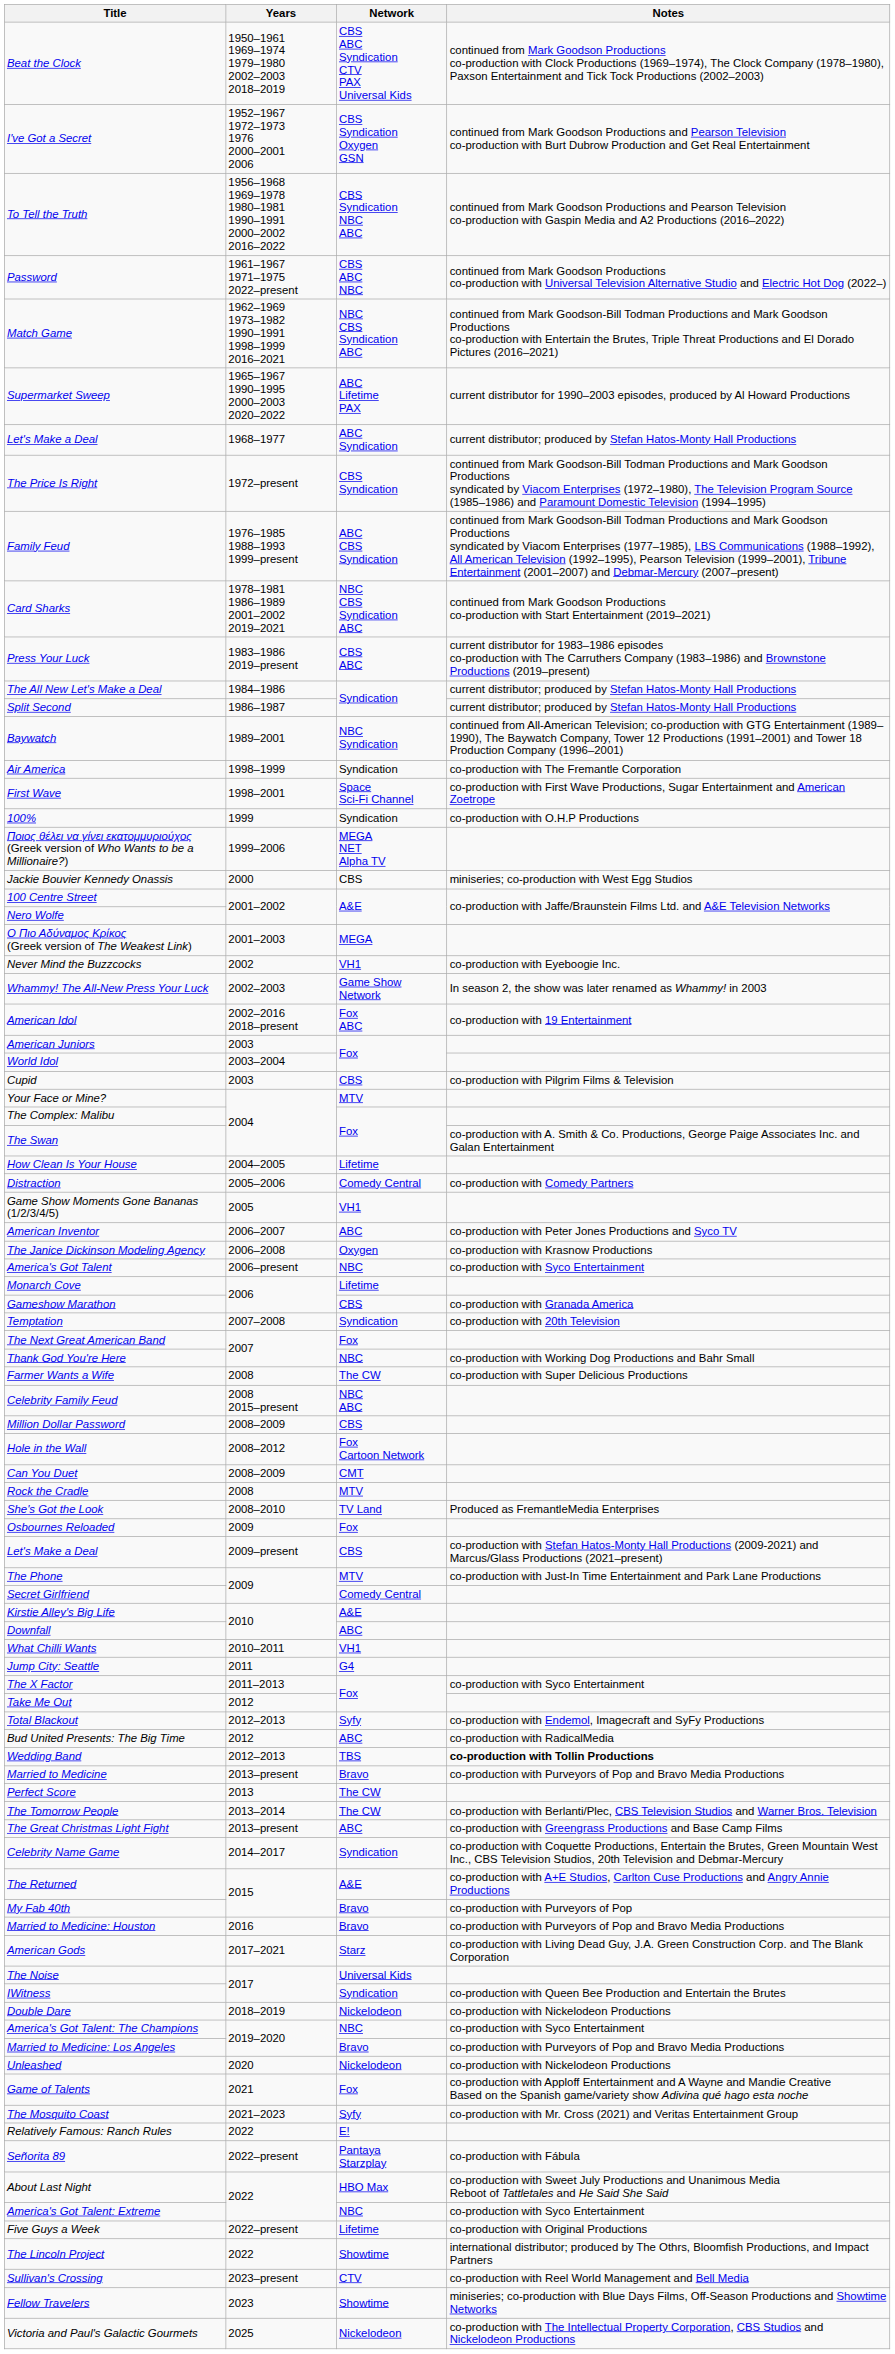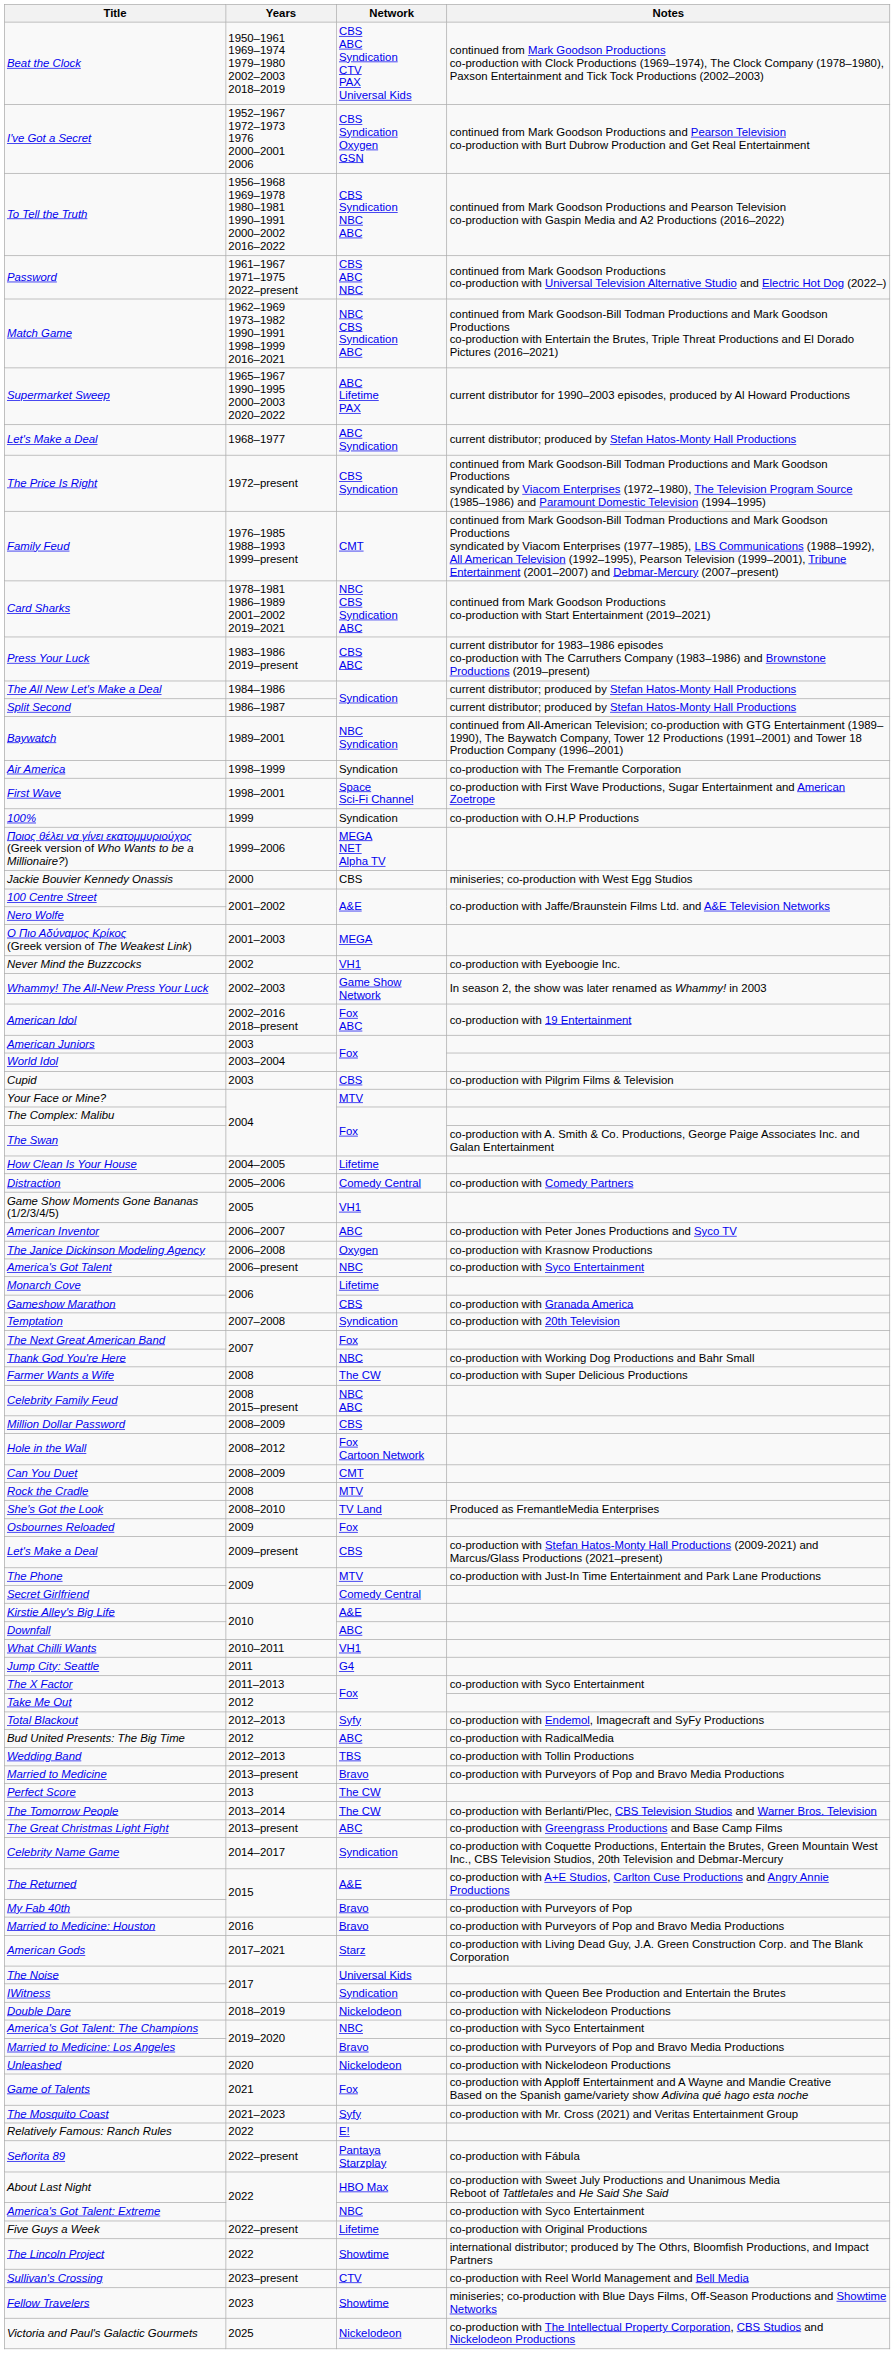 <table class="wikitable sortable" style="width: auto; style="width:80%;" table-layout: fixed;" |>
 <tr>
 <th style="width:20%;">Title</th>
 <th style="width:10%;">Years</th>
 <th style="width:10%;">Network</th>
 <th style="width:40%;" class="unsortable">Notes</th>
 </tr>
 <tr>
 <td><em><a href='#'>Beat the Clock</a></em></td>
 <td>1950–1961<br>1969–1974<br>1979–1980<br>2002–2003<br>2018–2019</td>
 <td><a href='#'>CBS</a><br><a href='#'>ABC</a><br><a href='#'>Syndication</a><br><a href='#'>CTV</a><br><a href='#'>PAX</a><br><a href='#'>Universal Kids</a></td>
 <td>continued from <a href='#'>Mark Goodson Productions</a><br>co-production with Clock Productions (1969–1974), The Clock Company (1978–1980), Paxson Entertainment and Tick Tock Productions (2002–2003)</td>
 </tr>
 <tr>
 <td><em><a href='#'>I've Got a Secret</a></em></td>
 <td>1952–1967<br>1972–1973<br>1976<br>2000–2001<br>2006</td>
 <td><a href='#'>CBS</a><br><a href='#'>Syndication</a><br><a href='#'>Oxygen</a><br><a href='#'>GSN</a></td>
 <td>continued from Mark Goodson Productions and <a href='#'>Pearson Television</a><br>co-production with Burt Dubrow Production and Get Real Entertainment</td>
 </tr>
 <tr>
 <td><em><a href='#'>To Tell the Truth</a></em></td>
 <td>1956–1968<br>1969–1978<br>1980–1981<br>1990–1991<br>2000–2002<br>2016–2022</td>
 <td><a href='#'>CBS</a><br><a href='#'>Syndication</a><br><a href='#'>NBC</a><br><a href='#'>ABC</a></td>
 <td>continued from Mark Goodson Productions and Pearson Television<br>co-production with Gaspin Media and A2 Productions (2016–2022)</td>
 </tr>
 <tr>
 <td><em><a href='#'>Password</a></em></td>
 <td>1961–1967<br>1971–1975<br>2022–present</td>
 <td><a href='#'>CBS</a><br><a href='#'>ABC</a><br><a href='#'>NBC</a></td>
 <td>continued from Mark Goodson Productions<br>co-production with <a href='#'>Universal Television Alternative Studio</a> and <a href='#'>Electric Hot Dog</a> (2022–)</td>
 </tr>
 <tr>
 <td><em><a href='#'>Match Game</a></em></td>
 <td>1962–1969<br>1973–1982<br>1990–1991<br>1998–1999<br>2016–2021</td>
 <td><a href='#'>NBC</a><br><a href='#'>CBS</a><br><a href='#'>Syndication</a><br><a href='#'>ABC</a></td>
 <td>continued from Mark Goodson-Bill Todman Productions and Mark Goodson Productions<br>co-production with Entertain the Brutes, Triple Threat Productions and El Dorado Pictures (2016–2021)</td>
 </tr>
 <tr>
 <td><em><a href='#'>Supermarket Sweep</a></em></td>
 <td>1965–1967<br>1990–1995<br>2000–2003<br>2020–2022</td>
 <td><a href='#'>ABC</a><br><a href='#'>Lifetime</a><br><a href='#'>PAX</a></td>
 <td>current distributor for 1990–2003 episodes, produced by Al Howard Productions</td>
 </tr>
 <tr>
 <td><em><a href='#'>Let's Make a Deal</a></em></td>
 <td>1968–1977</td>
 <td><a href='#'>ABC</a><br><a href='#'>Syndication</a></td>
 <td>current distributor; produced by <a href='#'>Stefan Hatos-Monty Hall Productions</a></td>
 </tr>
 <tr>
 <td><em><a href='#'>The Price Is Right</a></em></td>
 <td>1972–present</td>
 <td><a href='#'>CBS</a><br><a href='#'>Syndication</a></td>
 <td>continued from Mark Goodson-Bill Todman Productions and Mark Goodson Productions<br>syndicated by <a href='#'>Viacom Enterprises</a> (1972–1980), <a href='#'>The Television Program Source</a> (1985–1986) and <a href='#'>Paramount Domestic Television</a> (1994–1995)</td>
 </tr>
 <tr>
 <td><em><a href='#'>Family Feud</a></em></td>
 <td>1976–1985<br>1988–1993<br>1999–present</td>
-<td><a href='#'>ABC</a><br><a href='#'>CBS</a><br><a href='#'>Syndication</a></td>
+<td><a href='#'>CMT</a></td>
 <td>continued from Mark Goodson-Bill Todman Productions and Mark Goodson Productions<br>syndicated by Viacom Enterprises (1977–1985), <a href='#'>LBS Communications</a> (1988–1992), <a href='#'>All American Television</a> (1992–1995), Pearson Television (1999–2001), <a href='#'>Tribune Entertainment</a> (2001–2007) and <a href='#'>Debmar-Mercury</a> (2007–present)</td>
 </tr>
 <tr>
 <td><em><a href='#'>Card Sharks</a></em></td>
 <td>1978–1981<br>1986–1989<br>2001–2002<br>2019–2021</td>
 <td><a href='#'>NBC</a><br><a href='#'>CBS</a><br><a href='#'>Syndication</a><br><a href='#'>ABC</a></td>
 <td>continued from Mark Goodson Productions<br>co-production with Start Entertainment (2019–2021)</td>
 </tr>
 <tr>
 <td><em><a href='#'>Press Your Luck</a></em></td>
 <td>1983–1986<br>2019–present</td>
 <td><a href='#'>CBS</a><br><a href='#'>ABC</a></td>
 <td>current distributor for 1983–1986 episodes<br>co-production with The Carruthers Company (1983–1986) and <a href='#'>Brownstone Productions</a> (2019–present)</td>
 </tr>
 <tr>
 <td><em><a href='#'>The All New Let's Make a Deal</a></em></td>
 <td>1984–1986</td>
 <td rowspan="2"><a href='#'>Syndication</a></td>
 <td>current distributor; produced by <a href='#'>Stefan Hatos-Monty Hall Productions</a></td>
 </tr>
 <tr>
 <td><em><a href='#'>Split Second</a></em></td>
 <td>1986–1987</td>
 <td>current distributor; produced by <a href='#'>Stefan Hatos-Monty Hall Productions</a></td>
 </tr>
 <tr>
 <td><em><a href='#'>Baywatch</a></em></td>
 <td>1989–2001</td>
 <td><a href='#'>NBC</a><br><a href='#'>Syndication</a></td>
 <td>continued from All-American Television; co-production with GTG Entertainment (1989–1990), The Baywatch Company, Tower 12 Productions (1991–2001) and Tower 18 Production Company (1996–2001)</td>
 </tr>
 <tr>
 <td><em><a href='#'>Air America</a></em></td>
 <td>1998–1999</td>
 <td>Syndication</td>
 <td>co-production with The Fremantle Corporation</td>
 </tr>
 <tr>
 <td><em><a href='#'>First Wave</a></em></td>
 <td>1998–2001</td>
 <td><a href='#'>Space</a><br><a href='#'>Sci-Fi Channel</a></td>
 <td>co-production with First Wave Productions, Sugar Entertainment and <a href='#'>American Zoetrope</a></td>
 </tr>
 <tr>
 <td><em><a href='#'>100%</a></em></td>
 <td>1999</td>
 <td>Syndication</td>
 <td>co-production with O.H.P Productions</td>
 </tr>
 <tr>
 <td><em><a href='#'>Ποιος θέλει να γίνει εκατομμυριούχος</a></em><br> (Greek version of <em>Who Wants to be a Millionaire?</em>)</td>
 <td>1999–2006</td>
 <td><a href='#'>MEGA</a><br><a href='#'>NET</a><br><a href='#'>Alpha TV</a></td>
 <td></td>
 </tr>
 <tr>
 <td><em>Jackie Bouvier Kennedy Onassis</em></td>
 <td>2000</td>
 <td>CBS</td>
 <td>miniseries; co-production with West Egg Studios</td>
 </tr>
 <tr>
 <td><em><a href='#'>100 Centre Street</a></em></td>
 <td rowspan=2>2001–2002</td>
 <td rowspan=2><a href='#'>A&E</a></td>
 <td rowspan=2>co-production with Jaffe/Braunstein Films Ltd. and <a href='#'>A&E Television Networks</a></td>
 </tr>
 <tr>
 <td><em><a href='#'>Nero Wolfe</a></em></td>
 </tr>
 <tr>
 <td><em><a href='#'>Ο Πιο Αδύναμος Κρίκος</a></em><br>(Greek version of <em>The Weakest Link</em>)</td>
 <td>2001–2003</td>
 <td><a href='#'>MEGA</a></td>
 <td></td>
 </tr>
 <tr>
 <td><em>Never Mind the Buzzcocks</em></td>
 <td>2002</td>
 <td><a href='#'>VH1</a></td>
 <td>co-production with Eyeboogie Inc.</td>
 </tr>
 <tr>
 <td><em><a href='#'>Whammy! The All-New Press Your Luck</a></em></td>
 <td>2002–2003</td>
 <td><a href='#'>Game Show Network</a></td>
 <td>In season 2, the show was later renamed as <em>Whammy!</em> in 2003</td>
 </tr>
 <tr>
 <td><em><a href='#'>American Idol</a></em></td>
 <td>2002–2016<br>2018–present</td>
 <td><a href='#'>Fox</a><br><a href='#'>ABC</a></td>
 <td>co-production with <a href='#'>19 Entertainment</a></td>
 </tr>
 <tr>
 <td><em><a href='#'>American Juniors</a></em></td>
 <td>2003</td>
 <td rowspan="2"><a href='#'>Fox</a></td>
 <td></td>
 </tr>
 <tr>
 <td><em><a href='#'>World Idol</a></em></td>
 <td>2003–2004</td>
 <td></td>
 </tr>
 <tr>
 <td><em>Cupid</em></td>
 <td>2003</td>
 <td><a href='#'>CBS</a></td>
 <td>co-production with Pilgrim Films & Television</td>
 </tr>
 <tr>
 <td><em>Your Face or Mine?</em></td>
 <td rowspan="3">2004</td>
 <td><a href='#'>MTV</a></td>
 <td></td>
 </tr>
 <tr>
 <td><em>The Complex: Malibu</em></td>
 <td rowspan="2"><a href='#'>Fox</a></td>
 <td></td>
 </tr>
 <tr>
 <td><em><a href='#'>The Swan</a></em></td>
 <td>co-production with A. Smith & Co. Productions, George Paige Associates Inc. and Galan Entertainment</td>
 </tr>
 <tr>
 <td><em><a href='#'>How Clean Is Your House</a></em></td>
 <td>2004–2005</td>
 <td><a href='#'>Lifetime</a></td>
 <td></td>
 </tr>
 <tr>
 <td><em><a href='#'>Distraction</a></em></td>
 <td>2005–2006</td>
 <td><a href='#'>Comedy Central</a></td>
 <td>co-production with <a href='#'>Comedy Partners</a></td>
 </tr>
 <tr>
 <td><em>Game Show Moments Gone Bananas</em> (1/2/3/4/5)</td>
 <td>2005</td>
 <td><a href='#'>VH1</a></td>
 <td></td>
 </tr>
 <tr>
 <td><em><a href='#'>American Inventor</a></em></td>
 <td>2006–2007</td>
 <td><a href='#'>ABC</a></td>
 <td>co-production with Peter Jones Productions and <a href='#'>Syco TV</a></td>
 </tr>
 <tr>
 <td><em><a href='#'>The Janice Dickinson Modeling Agency</a></em></td>
 <td>2006–2008</td>
 <td><a href='#'>Oxygen</a></td>
 <td>co-production with Krasnow Productions</td>
 </tr>
 <tr>
 <td><em><a href='#'>America's Got Talent</a></em></td>
 <td>2006–present</td>
 <td><a href='#'>NBC</a></td>
 <td>co-production with <a href='#'>Syco Entertainment</a></td>
 </tr>
 <tr>
 <td><em><a href='#'>Monarch Cove</a></em></td>
 <td rowspan="2">2006</td>
 <td><a href='#'>Lifetime</a></td>
 <td></td>
 </tr>
 <tr>
 <td><em><a href='#'>Gameshow Marathon</a></em></td>
 <td><a href='#'>CBS</a></td>
 <td>co-production with <a href='#'>Granada America</a></td>
 </tr>
 <tr>
 <td><em><a href='#'>Temptation</a></em></td>
 <td>2007–2008</td>
 <td><a href='#'>Syndication</a></td>
 <td>co-production with <a href='#'>20th Television</a></td>
 </tr>
 <tr>
 <td><em><a href='#'>The Next Great American Band</a></em></td>
 <td rowspan="2">2007</td>
 <td><a href='#'>Fox</a></td>
 <td></td>
 </tr>
 <tr>
 <td><em><a href='#'>Thank God You're Here</a></em></td>
 <td><a href='#'>NBC</a></td>
 <td>co-production with Working Dog Productions and Bahr Small</td>
 </tr>
 <tr>
 <td><em><a href='#'>Farmer Wants a Wife</a></em></td>
 <td>2008</td>
 <td><a href='#'>The CW</a></td>
 <td>co-production with Super Delicious Productions</td>
 </tr>
 <tr>
 <td><em><a href='#'>Celebrity Family Feud</a></em></td>
 <td>2008<br>2015–present</td>
 <td><a href='#'>NBC</a><br><a href='#'>ABC</a></td>
 <td></td>
 </tr>
 <tr>
 <td><em><a href='#'>Million Dollar Password</a></em></td>
 <td>2008–2009</td>
 <td><a href='#'>CBS</a></td>
 <td></td>
 </tr>
 <tr>
 <td><em><a href='#'>Hole in the Wall</a></em></td>
 <td>2008–2012</td>
 <td><a href='#'>Fox</a><br><a href='#'>Cartoon Network</a></td>
 <td></td>
 </tr>
 <tr>
 <td><em><a href='#'>Can You Duet</a></em></td>
 <td>2008–2009</td>
 <td><a href='#'>CMT</a></td>
 <td></td>
 </tr>
 <tr>
 <td><em><a href='#'>Rock the Cradle</a></em></td>
 <td>2008</td>
 <td><a href='#'>MTV</a></td>
 <td></td>
 </tr>
 <tr>
 <td><em><a href='#'>She's Got the Look</a></em></td>
 <td>2008–2010</td>
 <td><a href='#'>TV Land</a></td>
 <td>Produced as FremantleMedia Enterprises</td>
 </tr>
 <tr>
 <td><em><a href='#'>Osbournes Reloaded</a></em></td>
 <td>2009</td>
 <td><a href='#'>Fox</a></td>
 <td></td>
 </tr>
 <tr>
 <td><em><a href='#'>Let's Make a Deal</a></em></td>
 <td>2009–present</td>
 <td><a href='#'>CBS</a></td>
 <td>co-production with <a href='#'>Stefan Hatos-Monty Hall Productions</a> (2009-2021) and Marcus/Glass Productions (2021–present)</td>
 </tr>
 <tr>
 <td><em><a href='#'>The Phone</a></em></td>
 <td rowspan="2">2009</td>
 <td><a href='#'>MTV</a></td>
 <td>co-production with Just-In Time Entertainment and Park Lane Productions</td>
 </tr>
 <tr>
 <td><em><a href='#'>Secret Girlfriend</a></em></td>
 <td><a href='#'>Comedy Central</a></td>
 <td></td>
 </tr>
 <tr>
 <td><em><a href='#'>Kirstie Alley's Big Life</a></em></td>
 <td rowspan="2">2010</td>
 <td><a href='#'>A&E</a></td>
 <td></td>
 </tr>
 <tr>
 <td><em><a href='#'>Downfall</a></em></td>
 <td><a href='#'>ABC</a></td>
 <td></td>
 </tr>
 <tr>
 <td><em><a href='#'>What Chilli Wants</a></em></td>
 <td>2010–2011</td>
 <td><a href='#'>VH1</a></td>
 <td></td>
 </tr>
 <tr>
 <td><em><a href='#'>Jump City: Seattle</a></em></td>
 <td>2011</td>
 <td><a href='#'>G4</a></td>
 <td></td>
 </tr>
 <tr>
 <td><em><a href='#'>The X Factor</a></em></td>
 <td>2011–2013</td>
 <td rowspan="2"><a href='#'>Fox</a></td>
 <td>co-production with Syco Entertainment</td>
 </tr>
 <tr>
 <td><em><a href='#'>Take Me Out</a></em></td>
 <td>2012</td>
 <td></td>
 </tr>
 <tr>
 <td><em><a href='#'>Total Blackout</a></em></td>
 <td>2012–2013</td>
 <td><a href='#'>Syfy</a></td>
 <td>co-production with <a href='#'>Endemol</a>, Imagecraft and SyFy Productions</td>
 </tr>
 <tr>
 <td><em>Bud United Presents: The Big Time</em></td>
 <td>2012</td>
 <td><a href='#'>ABC</a></td>
 <td>co-production with RadicalMedia</td>
 </tr>
 <tr>
 <td><em><a href='#'>Wedding Band</a></em></td>
 <td>2012–2013</td>
 <td><a href='#'>TBS</a></td>
-<td><strong>co-production with Tollin Productions</strong></td>
+<td>co-production with Tollin Productions</td>
 </tr>
 <tr>
 <td><em><a href='#'>Married to Medicine</a></em></td>
 <td>2013–present</td>
 <td><a href='#'>Bravo</a></td>
 <td>co-production with Purveyors of Pop and Bravo Media Productions</td>
 </tr>
 <tr>
 <td><em><a href='#'>Perfect Score</a></em></td>
 <td>2013</td>
 <td><a href='#'>The CW</a></td>
 <td></td>
 </tr>
 <tr>
 <td><em><a href='#'>The Tomorrow People</a></em></td>
 <td>2013–2014</td>
 <td><a href='#'>The CW</a></td>
 <td>co-production with Berlanti/Plec, <a href='#'>CBS Television Studios</a> and <a href='#'>Warner Bros. Television</a></td>
 </tr>
 <tr>
 <td><em><a href='#'>The Great Christmas Light Fight</a></em></td>
 <td>2013–present</td>
 <td><a href='#'>ABC</a></td>
 <td>co-production with <a href='#'>Greengrass Productions</a> and Base Camp Films</td>
 </tr>
 <tr>
 <td><em><a href='#'>Celebrity Name Game</a></em></td>
 <td>2014–2017</td>
 <td><a href='#'>Syndication</a></td>
 <td>co-production with Coquette Productions, Entertain the Brutes, Green Mountain West Inc., CBS Television Studios, 20th Television and Debmar-Mercury</td>
 </tr>
 <tr>
 <td><em><a href='#'>The Returned</a></em></td>
 <td rowspan="2">2015</td>
 <td><a href='#'>A&E</a></td>
 <td>co-production with <a href='#'>A+E Studios</a>, <a href='#'>Carlton Cuse Productions</a> and <a href='#'>Angry Annie Productions</a></td>
 </tr>
 <tr>
 <td><em><a href='#'>My Fab 40th</a></em></td>
 <td><a href='#'>Bravo</a></td>
 <td>co-production with Purveyors of Pop</td>
 </tr>
 <tr>
 <td><em><a href='#'>Married to Medicine: Houston</a></em></td>
 <td>2016</td>
 <td><a href='#'>Bravo</a></td>
 <td>co-production with Purveyors of Pop and Bravo Media Productions</td>
 </tr>
 <tr>
 <td><em><a href='#'>American Gods</a></em></td>
 <td>2017–2021</td>
 <td><a href='#'>Starz</a></td>
 <td>co-production with Living Dead Guy, J.A. Green Construction Corp. and The Blank Corporation</td>
 </tr>
 <tr>
 <td><em><a href='#'>The Noise</a></em></td>
 <td rowspan="2">2017</td>
 <td><a href='#'>Universal Kids</a></td>
 <td></td>
 </tr>
 <tr>
 <td><em><a href='#'>IWitness</a></em></td>
 <td><a href='#'>Syndication</a></td>
 <td>co-production with Queen Bee Production and Entertain the Brutes</td>
 </tr>
 <tr>
 <td><em><a href='#'>Double Dare</a></em></td>
 <td>2018–2019</td>
 <td><a href='#'>Nickelodeon</a></td>
 <td>co-production with Nickelodeon Productions</td>
 </tr>
 <tr>
 <td><em><a href='#'>America's Got Talent: The Champions</a></em></td>
 <td rowspan="2">2019–2020</td>
 <td><a href='#'>NBC</a></td>
 <td>co-production with Syco Entertainment</td>
 </tr>
 <tr>
 <td><em><a href='#'>Married to Medicine: Los Angeles</a></em></td>
 <td><a href='#'>Bravo</a></td>
 <td>co-production with Purveyors of Pop and Bravo Media Productions</td>
 </tr>
 <tr>
 <td><em><a href='#'>Unleashed</a></em></td>
 <td>2020</td>
 <td><a href='#'>Nickelodeon</a></td>
 <td>co-production with Nickelodeon Productions</td>
 </tr>
 <tr>
 <td><em><a href='#'>Game of Talents</a></em></td>
 <td>2021</td>
 <td><a href='#'>Fox</a></td>
 <td>co-production with Apploff Entertainment and A Wayne and Mandie Creative<br>Based on the Spanish game/variety show <em>Adivina qué hago esta noche</em></td>
 </tr>
 <tr>
 <td><em><a href='#'>The Mosquito Coast</a></em></td>
 <td>2021–2023</td>
 <td><a href='#'>Syfy</a></td>
 <td>co-production with Mr. Cross (2021) and Veritas Entertainment Group</td>
 </tr>
 <tr>
 <td><em>Relatively Famous: Ranch Rules</em></td>
 <td>2022</td>
 <td><a href='#'>E!</a></td>
 <td></td>
 </tr>
 <tr>
 <td><em><a href='#'>Señorita 89</a></em></td>
 <td>2022–present</td>
 <td><a href='#'>Pantaya</a><br><a href='#'>Starzplay</a></td>
 <td>co-production with Fábula</td>
 </tr>
 <tr>
 <td><em>About Last Night</em></td>
 <td rowspan="2">2022</td>
 <td><a href='#'>HBO Max</a></td>
 <td>co-production with Sweet July Productions and Unanimous Media<br>Reboot of <em>Tattletales</em> and <em>He Said She Said</em></td>
 </tr>
 <tr>
 <td><em><a href='#'>America's Got Talent: Extreme</a></em></td>
 <td><a href='#'>NBC</a></td>
 <td>co-production with Syco Entertainment</td>
 </tr>
 <tr>
 <td><em>Five Guys a Week</em></td>
 <td>2022–present</td>
 <td><a href='#'>Lifetime</a></td>
 <td>co-production with Original Productions</td>
 </tr>
 <tr>
 <td><em><a href='#'>The Lincoln Project</a></em></td>
 <td>2022</td>
 <td><a href='#'>Showtime</a></td>
 <td>international distributor; produced by The Othrs, Bloomfish Productions, and Impact Partners</td>
 </tr>
 <tr>
 <td><em><a href='#'>Sullivan's Crossing</a></em></td>
 <td>2023–present</td>
 <td><a href='#'>CTV</a></td>
 <td>co-production with Reel World Management and <a href='#'>Bell Media</a></td>
 </tr>
 <tr>
 <td><em><a href='#'>Fellow Travelers</a></em></td>
 <td>2023</td>
 <td><a href='#'>Showtime</a></td>
 <td>miniseries; co-production with Blue Days Films, Off-Season Productions and <a href='#'>Showtime Networks</a></td>
 </tr>
 <tr>
 <td><em>Victoria and Paul's Galactic Gourmets</em></td>
 <td>2025</td>
 <td><a href='#'>Nickelodeon</a></td>
 <td>co-production with <a href='#'>The Intellectual Property Corporation</a>, <a href='#'>CBS Studios</a> and <a href='#'>Nickelodeon Productions</a></td>
 </tr>
 </table>
